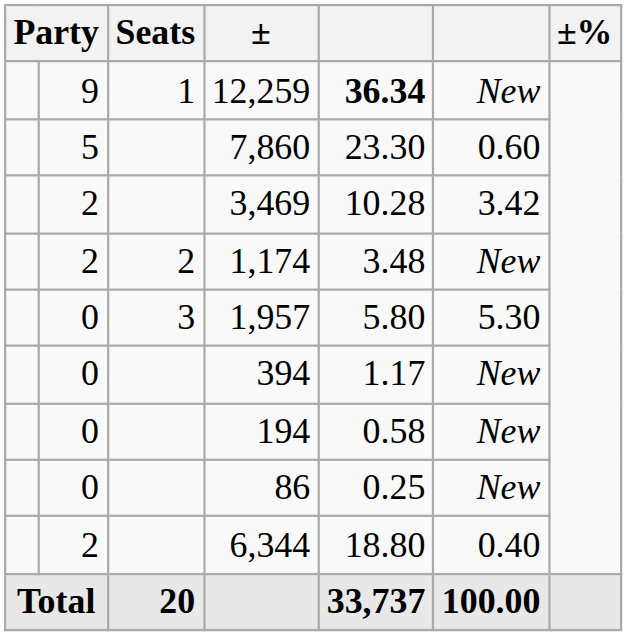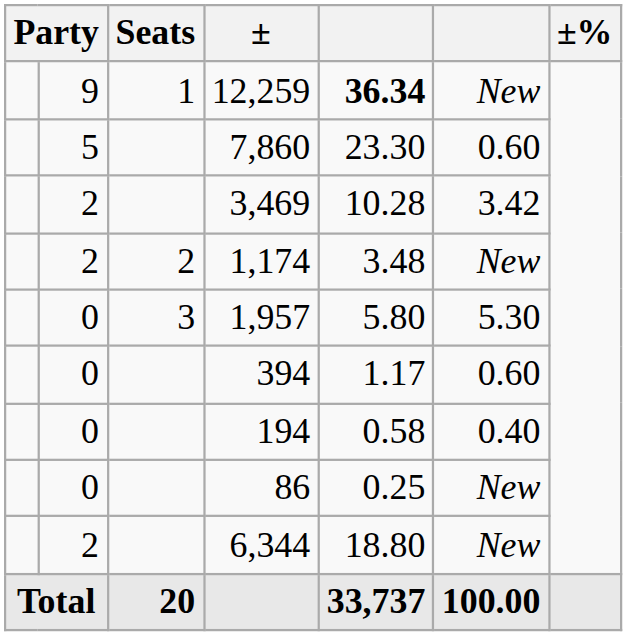 <table class="wikitable sortable" border="1">
 <tr>
 <th colspan=2 align=center>Party</th>
 <th>Seats</th>
 <th>±</th>
 <th></th>
 <th></th>
 <th>±%</th>
 </tr>
 <tr>
 <td></td>
 <td align=right>9</td>
 <td align=right>1</td>
 <td align=right>12,259</td>
 <td align=right><strong>36.34</strong></td>
 <td align="right"><em>New</em></td>
 </tr>
 <tr>
 <td></td>
 <td align=right>5</td>
 <td align=right></td>
 <td align=right>7,860</td>
 <td align=right>23.30</td>
 <td align=right>0.60</td>
 </tr>
 <tr>
 <td></td>
 <td align=right>2</td>
 <td align=right></td>
 <td align=right>3,469</td>
 <td align=right>10.28</td>
 <td align=right>3.42</td>
 </tr>
 <tr>
 <td></td>
 <td align=right>2</td>
 <td align=right>2</td>
 <td align=right>1,174</td>
 <td align=right>3.48</td>
 <td align=right><em>New</em></td>
 </tr>
 <tr>
 <td></td>
 <td align=right>0</td>
 <td align=right>3</td>
 <td align=right>1,957</td>
 <td align=right>5.80</td>
 <td align=right>5.30</td>
 </tr>
 <tr>
 <td></td>
 <td align="right">0</td>
 <td align="right"></td>
 <td align="right">394</td>
 <td align="right">1.17</td>
-<td align="right"><em>New</em></td>
+<td align=right>0.60</td>
 </tr>
 <tr>
 <td></td>
 <td align="right">0</td>
 <td align="right"></td>
 <td align="right">194</td>
 <td align="right">0.58</td>
-<td align="right"><em>New</em></td>
+<td align=right>0.40</td>
 </tr>
 <tr>
 <td></td>
 <td align="right">0</td>
 <td align="right"></td>
 <td align="right">86</td>
 <td align="right">0.25</td>
 <td align="right"><em>New</em></td>
 </tr>
 <tr>
 <td></td>
 <td align=right>2</td>
 <td align=right></td>
 <td align=right>6,344</td>
 <td align=right>18.80</td>
-<td align=right>0.40</td>
+<td align="right"><em>New</em></td>
 </tr>
 <tr style="font-weight:bold; background:rgb(232,232,232);">
 <td colspan=2 align=center>Total</td>
 <td align=right>20</td>
 <td align=center></td>
 <td align=right>33,737</td>
 <td align=center>100.00</td>
 <td align=center></td>
 </tr>
 </table>
